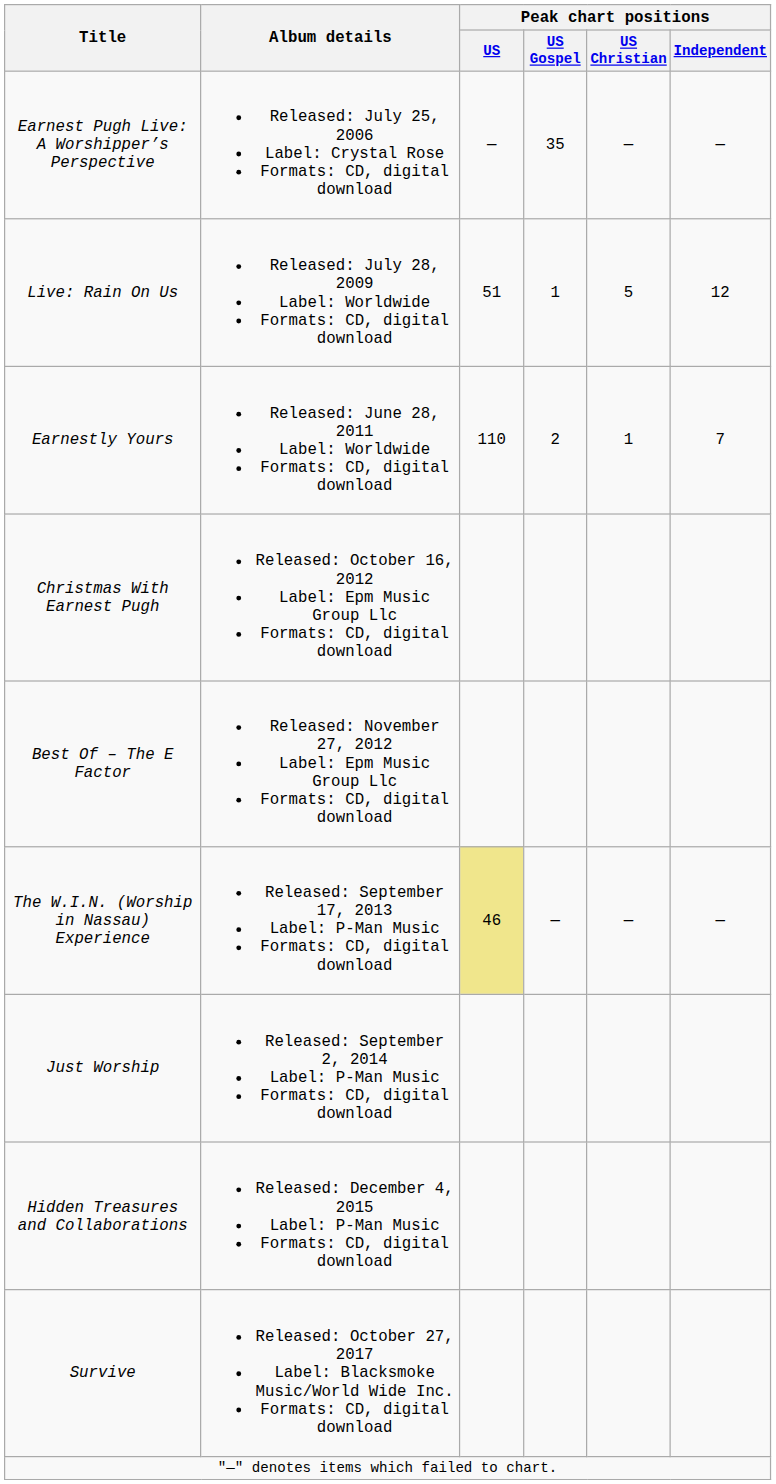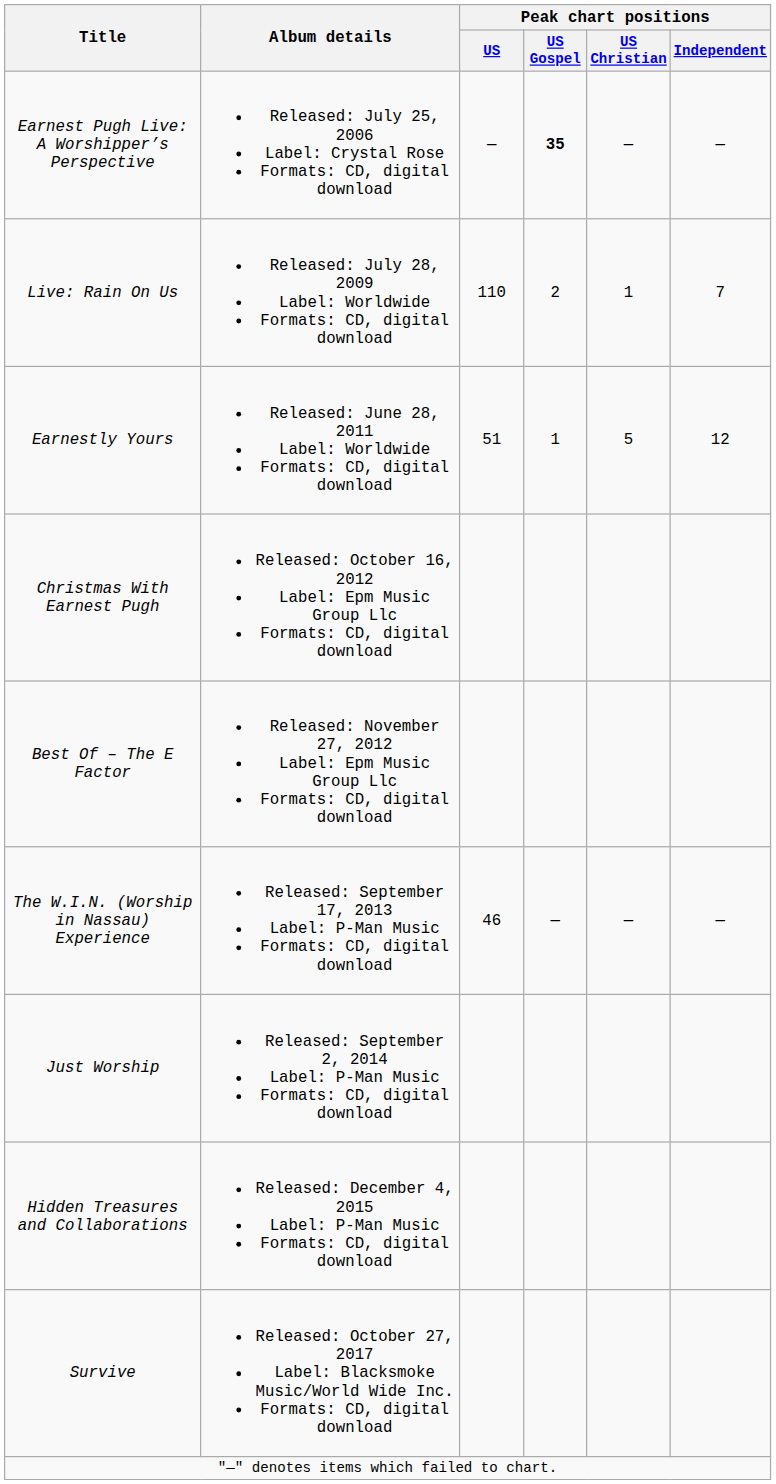 <table class="wikitable plainrowheaders" style="text-align:center;" border="1">
 <tr>
 <th scope="col" rowspan="2" style="width:12em;">Title</th>
 <th scope="col" rowspan="2" style="width:16em;">Album details</th>
 <th scope="col" colspan="4">Peak chart positions</th>
 </tr>
 <tr>
 <th scope="col" style="width:4em;font-size:90%;"><a href='#'>US</a></th>
 <th scope="col" style="width:4em;font-size:90%;"><a href='#'>US<br>Gospel</a></th>
 <th scope="col" style="width:4em;font-size:90%;"><a href='#'>US<br>Christian</a></th>
 <th scope="col" style="width:4em;font-size:90%;"><a href='#'>Independent</a></th>
 </tr>
 <tr>
 <td scope="row"><em>Earnest Pugh Live: A Worshipper’s Perspective</em></td>
 <td><br><ul><li>Released: July 25, 2006</li><li>Label: Crystal Rose</li><li>Formats: CD, digital download</li></ul></td>
 <td>—</td>
-<td>35</td>
+<td><strong>35</strong></td>
 <td>—</td>
 <td>—</td>
 </tr>
 <tr>
 <td scope="row"><em>Live: Rain On Us</em></td>
 <td><br><ul><li>Released: July 28, 2009</li><li>Label: Worldwide</li><li>Formats: CD, digital download</li></ul></td>
+<td>110</td>
+<td>2</td>
+<td>1</td>
+<td>7</td>
+</tr>
+<tr>
+<td scope="row"><em>Earnestly Yours</em></td>
+<td><br><ul><li>Released: June 28, 2011</li><li>Label: Worldwide</li><li>Formats: CD, digital download</li></ul></td>
 <td>51</td>
 <td>1</td>
 <td>5</td>
 <td>12</td>
-</tr>
-<tr>
-<td scope="row"><em>Earnestly Yours</em></td>
-<td><br><ul><li>Released: June 28, 2011</li><li>Label: Worldwide</li><li>Formats: CD, digital download</li></ul></td>
-<td>110</td>
-<td>2</td>
-<td>1</td>
-<td>7</td>
 </tr>
 <tr>
 <td><em>Christmas With Earnest Pugh</em></td>
 <td><br><ul><li>Released: October 16, 2012</li><li>Label: Epm Music Group Llc</li><li>Formats: CD, digital download</li></ul></td>
 <td></td>
 <td></td>
 <td></td>
 <td></td>
 </tr>
 <tr>
 <td><em>Best Of – The E Factor</em></td>
 <td><br><ul><li>Released: November 27, 2012</li><li>Label: Epm Music Group Llc</li><li>Formats: CD, digital download</li></ul></td>
 <td></td>
 <td></td>
 <td></td>
 <td></td>
 </tr>
 <tr>
 <td scope="row"><em>The W.I.N. (Worship in Nassau) Experience</em></td>
 <td><br><ul><li>Released: September 17, 2013</li><li>Label: P-Man Music</li><li>Formats: CD, digital download</li></ul></td>
-<td style="background: khaki;">46</td>
+<td>46</td>
 <td>—</td>
 <td>—</td>
 <td>—</td>
 </tr>
 <tr>
 <td><em>Just Worship</em></td>
 <td><br><ul><li>Released: September 2, 2014</li><li>Label: P-Man Music</li><li>Formats: CD, digital download</li></ul></td>
 <td></td>
 <td></td>
 <td></td>
 <td></td>
 </tr>
 <tr>
 <td><em>Hidden Treasures and Collaborations</em></td>
 <td><br><ul><li>Released: December 4, 2015</li><li>Label: P-Man Music</li><li>Formats: CD, digital download</li></ul></td>
 <td></td>
 <td></td>
 <td></td>
 <td></td>
 </tr>
 <tr>
 <td><em>Survive</em></td>
 <td><br><ul><li>Released: October 27, 2017</li><li>Label: Blacksmoke Music/World Wide Inc.</li><li>Formats: CD, digital download</li></ul></td>
 <td></td>
 <td></td>
 <td></td>
 <td></td>
 </tr>
 <tr>
 <td colspan="18" align="center" style="font-size:90%;">"—" denotes items which failed to chart.</td>
 </tr>
 </table>
